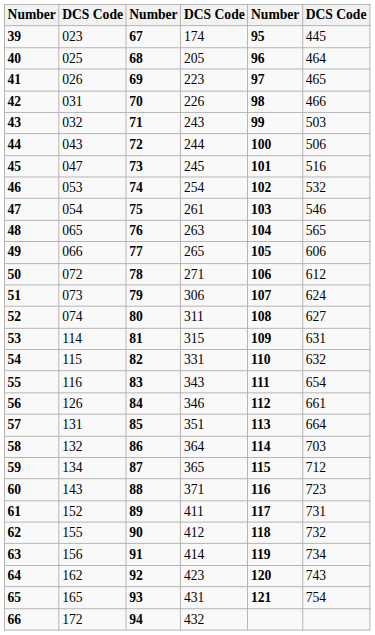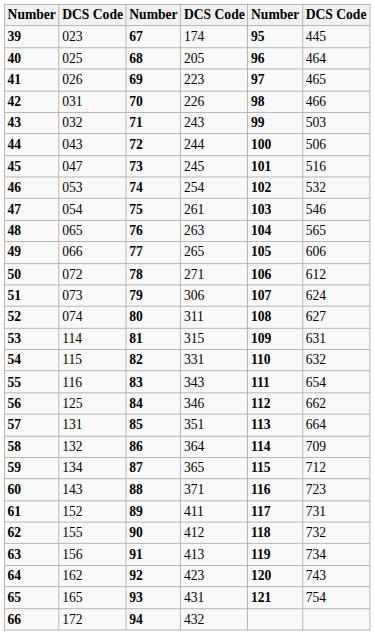 <table class="wikitable">
 <tr>
 <th><strong>Number</strong></th>
 <th><strong>DCS Code</strong></th>
 <th><strong>Number</strong></th>
 <th><strong>DCS Code</strong></th>
 <th><strong>Number</strong></th>
 <th><strong>DCS Code</strong></th>
 </tr>
 <tr>
 <td><strong>39</strong></td>
 <td>023</td>
 <td><strong>67</strong></td>
 <td>174</td>
 <td><strong>95</strong></td>
 <td>445</td>
 </tr>
 <tr>
 <td><strong>40</strong></td>
 <td>025</td>
 <td><strong>68</strong></td>
 <td>205</td>
 <td><strong>96</strong></td>
 <td>464</td>
 </tr>
 <tr>
 <td><strong>41</strong></td>
 <td>026</td>
 <td><strong>69</strong></td>
 <td>223</td>
 <td><strong>97</strong></td>
 <td>465</td>
 </tr>
 <tr>
 <td><strong>42</strong></td>
 <td>031</td>
 <td><strong>70</strong></td>
 <td>226</td>
 <td><strong>98</strong></td>
 <td>466</td>
 </tr>
 <tr>
 <td><strong>43</strong></td>
 <td>032</td>
 <td><strong>71</strong></td>
 <td>243</td>
 <td><strong>99</strong></td>
 <td>503</td>
 </tr>
 <tr>
 <td><strong>44</strong></td>
 <td>043</td>
 <td><strong>72</strong></td>
 <td>244</td>
 <td><strong>100</strong></td>
 <td>506</td>
 </tr>
 <tr>
 <td><strong>45</strong></td>
 <td>047</td>
 <td><strong>73</strong></td>
 <td>245</td>
 <td><strong>101</strong></td>
 <td>516</td>
 </tr>
 <tr>
 <td><strong>46</strong></td>
 <td>053</td>
 <td><strong>74</strong></td>
 <td>254</td>
 <td><strong>102</strong></td>
 <td>532</td>
 </tr>
 <tr>
 <td><strong>47</strong></td>
 <td>054</td>
 <td><strong>75</strong></td>
 <td>261</td>
 <td><strong>103</strong></td>
 <td>546</td>
 </tr>
 <tr>
 <td><strong>48</strong></td>
 <td>065</td>
 <td><strong>76</strong></td>
 <td>263</td>
 <td><strong>104</strong></td>
 <td>565</td>
 </tr>
 <tr>
 <td><strong>49</strong></td>
 <td>066</td>
 <td><strong>77</strong></td>
 <td>265</td>
 <td><strong>105</strong></td>
 <td>606</td>
 </tr>
 <tr>
 <td><strong>50</strong></td>
 <td>072</td>
 <td><strong>78</strong></td>
 <td>271</td>
 <td><strong>106</strong></td>
 <td>612</td>
 </tr>
 <tr>
 <td><strong>51</strong></td>
 <td>073</td>
 <td><strong>79</strong></td>
 <td>306</td>
 <td><strong>107</strong></td>
 <td>624</td>
 </tr>
 <tr>
 <td><strong>52</strong></td>
 <td>074</td>
 <td><strong>80</strong></td>
 <td>311</td>
 <td><strong>108</strong></td>
 <td>627</td>
 </tr>
 <tr>
 <td><strong>53</strong></td>
 <td>114</td>
 <td><strong>81</strong></td>
 <td>315</td>
 <td><strong>109</strong></td>
 <td>631</td>
 </tr>
 <tr>
 <td><strong>54</strong></td>
 <td>115</td>
 <td><strong>82</strong></td>
 <td>331</td>
 <td><strong>110</strong></td>
 <td>632</td>
 </tr>
 <tr>
 <td><strong>55</strong></td>
 <td>116</td>
 <td><strong>83</strong></td>
 <td>343</td>
 <td><strong>111</strong></td>
 <td>654</td>
 </tr>
 <tr>
 <td><strong>56</strong></td>
-<td>126</td>
+<td>125</td>
 <td><strong>84</strong></td>
 <td>346</td>
 <td><strong>112</strong></td>
-<td>661</td>
+<td>662</td>
 </tr>
 <tr>
 <td><strong>57</strong></td>
 <td>131</td>
 <td><strong>85</strong></td>
 <td>351</td>
 <td><strong>113</strong></td>
 <td>664</td>
 </tr>
 <tr>
 <td><strong>58</strong></td>
 <td>132</td>
 <td><strong>86</strong></td>
 <td>364</td>
 <td><strong>114</strong></td>
-<td>703</td>
+<td>709</td>
 </tr>
 <tr>
 <td><strong>59</strong></td>
 <td>134</td>
 <td><strong>87</strong></td>
 <td>365</td>
 <td><strong>115</strong></td>
 <td>712</td>
 </tr>
 <tr>
 <td><strong>60</strong></td>
 <td>143</td>
 <td><strong>88</strong></td>
 <td>371</td>
 <td><strong>116</strong></td>
 <td>723</td>
 </tr>
 <tr>
 <td><strong>61</strong></td>
 <td>152</td>
 <td><strong>89</strong></td>
 <td>411</td>
 <td><strong>117</strong></td>
 <td>731</td>
 </tr>
 <tr>
 <td><strong>62</strong></td>
 <td>155</td>
 <td><strong>90</strong></td>
 <td>412</td>
 <td><strong>118</strong></td>
 <td>732</td>
 </tr>
 <tr>
 <td><strong>63</strong></td>
 <td>156</td>
 <td><strong>91</strong></td>
-<td>414</td>
+<td>413</td>
 <td><strong>119</strong></td>
 <td>734</td>
 </tr>
 <tr>
 <td><strong>64</strong></td>
 <td>162</td>
 <td><strong>92</strong></td>
 <td>423</td>
 <td><strong>120</strong></td>
 <td>743</td>
 </tr>
 <tr>
 <td><strong>65</strong></td>
 <td>165</td>
 <td><strong>93</strong></td>
 <td>431</td>
 <td><strong>121</strong></td>
 <td>754</td>
 </tr>
 <tr>
 <td><strong>66</strong></td>
 <td>172</td>
 <td><strong>94</strong></td>
 <td>432</td>
 <td></td>
 <td></td>
 </tr>
 </table>
